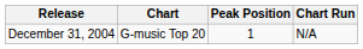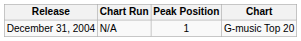 <table class="wikitable">
 <tr>
 <th>Release</th>
+<th>Chart Run</th>
+<th>Peak Position</th>
 <th>Chart</th>
-<th>Peak Position</th>
-<th>Chart Run</th>
 </tr>
 <tr>
 <td>December 31, 2004</td>
+<td>N/A</td>
+<td align="center">1</td>
 <td>G-music Top 20</td>
-<td align="center">1</td>
-<td>N/A</td>
 </tr>
 </table>
